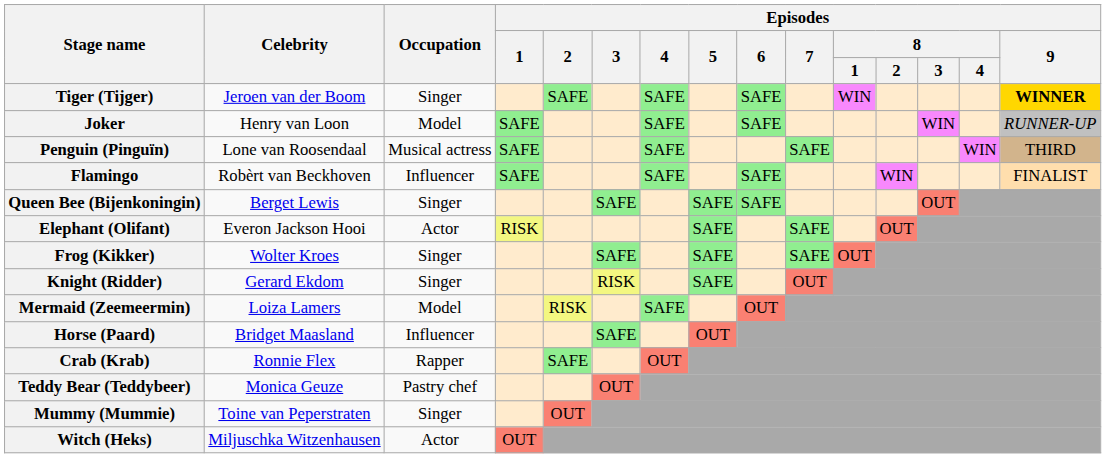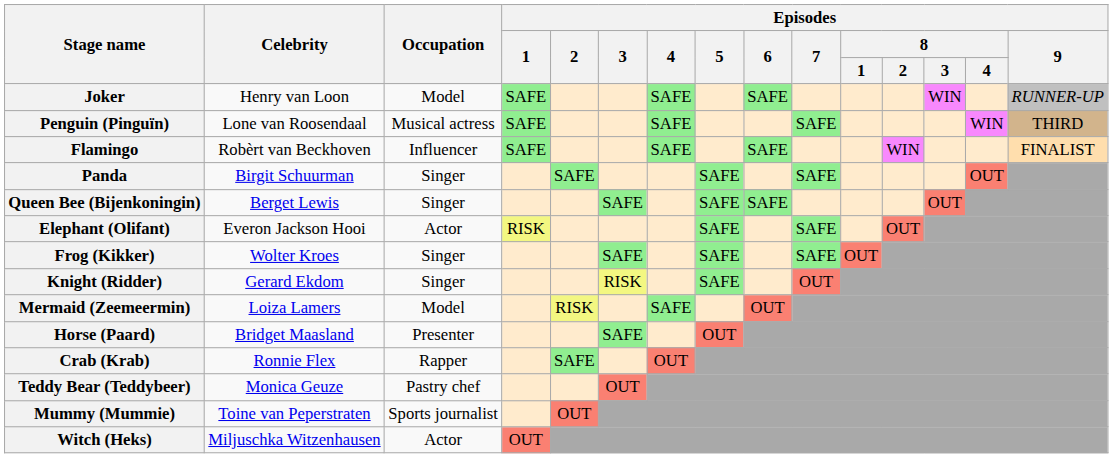 <table Class="wikitable" style="text-align: center">
 <tr>
 <th rowspan="3">Stage name</th>
 <th rowspan="3">Celebrity</th>
 <th rowspan="3">Occupation</th>
 <th colspan="12">Episodes</th>
 </tr>
 <tr>
 <th rowspan="2">1</th>
 <th rowspan="2">2</th>
 <th rowspan="2">3</th>
 <th rowspan="2">4</th>
 <th rowspan="2">5</th>
 <th rowspan="2">6</th>
 <th rowspan="2">7</th>
 <th colspan="4">8</th>
 <th rowspan="2">9</th>
 </tr>
 <tr>
 <th colspan="1">1</th>
 <th colspan="1">2</th>
 <th colspan="1">3</th>
 <th colspan="1">4</th>
-</tr>
-<tr>
-<th>Tiger (Tijger)</th>
-<td><a href='#'>Jeroen van der Boom</a></td>
-<td>Singer</td>
-<td bgcolor="#FFEBCD"></td>
-<td bgcolor="lightgreen">SAFE</td>
-<td bgcolor="#FFEBCD"></td>
-<td bgcolor="lightgreen">SAFE</td>
-<td bgcolor="#FFEBCD"></td>
-<td bgcolor="lightgreen">SAFE</td>
-<td bgcolor="#FFEBCD"></td>
-<td bgcolor="#F888FD">WIN</td>
-<td bgcolor="#FFEBCD"></td>
-<td bgcolor="#FFEBCD"></td>
-<td bgcolor="#FFEBCD"></td>
-<td bgcolor="gold"><strong>WINNER</strong></td>
 </tr>
 <tr>
 <th>Joker</th>
 <td>Henry van Loon</td>
 <td>Model</td>
 <td bgcolor="lightgreen">SAFE</td>
 <td bgcolor="#FFEBCD"></td>
 <td bgcolor="#FFEBCD"></td>
 <td bgcolor="lightgreen">SAFE</td>
 <td bgcolor="#FFEBCD"></td>
 <td bgcolor="lightgreen">SAFE</td>
 <td bgcolor="#FFEBCD"></td>
 <td bgcolor="#FFEBCD"></td>
 <td bgcolor="#FFEBCD"></td>
 <td bgcolor="#F888FD">WIN</td>
 <td bgcolor="#FFEBCD"></td>
 <td bgcolor="silver"><em>RUNNER-UP</em></td>
 </tr>
 <tr>
 <th>Penguin (Pinguïn)</th>
 <td>Lone van Roosendaal</td>
 <td>Musical actress</td>
 <td bgcolor="lightgreen">SAFE</td>
 <td bgcolor="#FFEBCD"></td>
 <td bgcolor="#FFEBCD"></td>
 <td bgcolor="lightgreen">SAFE</td>
 <td bgcolor="#FFEBCD"></td>
 <td bgcolor="#FFEBCD"></td>
 <td bgcolor="lightgreen">SAFE</td>
 <td bgcolor="#FFEBCD"></td>
 <td bgcolor="#FFEBCD"></td>
 <td bgcolor="#FFEBCD"></td>
 <td bgcolor="#F888FD">WIN</td>
 <td bgcolor="tan">THIRD</td>
 </tr>
 <tr>
 <th>Flamingo</th>
 <td>Robèrt van Beckhoven</td>
 <td>Influencer</td>
 <td bgcolor="lightgreen">SAFE</td>
 <td bgcolor="#FFEBCD"></td>
 <td bgcolor="#FFEBCD"></td>
 <td bgcolor="lightgreen">SAFE</td>
 <td bgcolor="#FFEBCD"></td>
 <td bgcolor="lightgreen">SAFE</td>
 <td bgcolor="#FFEBCD"></td>
 <td bgcolor="#FFEBCD"></td>
 <td bgcolor="#F888FD">WIN</td>
 <td bgcolor="#FFEBCD"></td>
 <td bgcolor="#FFEBCD"></td>
 <td bgcolor="navajowhite">FINALIST</td>
+</tr>
+<tr>
+<th>Panda</th>
+<td><a href='#'>Birgit Schuurman</a></td>
+<td>Singer</td>
+<td bgcolor="#FFEBCD"></td>
+<td bgcolor="lightgreen">SAFE</td>
+<td bgcolor="#FFEBCD"></td>
+<td bgcolor="#FFEBCD"></td>
+<td bgcolor="lightgreen">SAFE</td>
+<td bgcolor="#FFEBCD"></td>
+<td bgcolor="lightgreen">SAFE</td>
+<td bgcolor="#FFEBCD"></td>
+<td bgcolor="#FFEBCD"></td>
+<td bgcolor="#FFEBCD"></td>
+<td bgcolor="salmon">OUT</td>
+<td bgcolor="darkgrey"></td>
 </tr>
 <tr>
 <th>Queen Bee (Bijenkoningin)</th>
 <td><a href='#'>Berget Lewis</a></td>
 <td>Singer</td>
 <td bgcolor="#FFEBCD"></td>
 <td bgcolor="#FFEBCD"></td>
 <td bgcolor="lightgreen">SAFE</td>
 <td bgcolor="#FFEBCD"></td>
 <td bgcolor="lightgreen">SAFE</td>
 <td bgcolor="lightgreen">SAFE</td>
 <td bgcolor="#FFEBCD"></td>
 <td bgcolor="#FFEBCD"></td>
 <td bgcolor="#FFEBCD"></td>
 <td bgcolor="salmon">OUT</td>
 <td colspan="2" bgcolor="darkgrey"></td>
 </tr>
 <tr>
 <th>Elephant (Olifant)</th>
 <td>Everon Jackson Hooi</td>
 <td>Actor</td>
 <td bgcolor="#F3F781">RISK</td>
 <td bgcolor="#FFEBCD"></td>
 <td bgcolor="#FFEBCD"></td>
 <td bgcolor="#FFEBCD"></td>
 <td bgcolor="lightgreen">SAFE</td>
 <td bgcolor="#FFEBCD"></td>
 <td bgcolor="lightgreen">SAFE</td>
 <td bgcolor="#FFEBCD"></td>
 <td bgcolor="salmon">OUT</td>
 <td colspan="3" bgcolor="darkgrey"></td>
 </tr>
 <tr>
 <th>Frog (Kikker)</th>
 <td><a href='#'>Wolter Kroes</a></td>
 <td>Singer</td>
 <td bgcolor="#FFEBCD"></td>
 <td bgcolor="#FFEBCD"></td>
 <td bgcolor="lightgreen">SAFE</td>
 <td bgcolor="#FFEBCD"></td>
 <td bgcolor="lightgreen">SAFE</td>
 <td bgcolor="#FFEBCD"></td>
 <td bgcolor="lightgreen">SAFE</td>
 <td bgcolor="salmon">OUT</td>
 <td colspan="4" bgcolor="darkgrey"></td>
 </tr>
 <tr>
 <th>Knight (Ridder)</th>
 <td><a href='#'>Gerard Ekdom</a></td>
 <td>Singer</td>
 <td bgcolor="#FFEBCD"></td>
 <td bgcolor="#FFEBCD"></td>
 <td bgcolor="#F3F781">RISK</td>
 <td bgcolor="#FFEBCD"></td>
 <td bgcolor="lightgreen">SAFE</td>
 <td bgcolor="#FFEBCD"></td>
 <td bgcolor="salmon">OUT</td>
 <td colspan="5" bgcolor="darkgrey"></td>
 </tr>
 <tr>
 <th>Mermaid (Zeemeermin)</th>
 <td><a href='#'>Loiza Lamers</a></td>
 <td>Model</td>
 <td bgcolor="#FFEBCD"></td>
 <td bgcolor="#F3F781">RISK</td>
 <td bgcolor="#FFEBCD"></td>
 <td bgcolor="lightgreen">SAFE</td>
 <td bgcolor="#FFEBCD"></td>
 <td bgcolor="salmon">OUT</td>
 <td colspan="6" bgcolor="darkgrey"></td>
 </tr>
 <tr>
 <th>Horse (Paard)</th>
 <td><a href='#'>Bridget Maasland</a></td>
-<td>Influencer</td>
+<td>Presenter</td>
 <td bgcolor="#FFEBCD"></td>
 <td bgcolor="#FFEBCD"></td>
 <td bgcolor="lightgreen">SAFE</td>
 <td bgcolor="#FFEBCD"></td>
 <td bgcolor="salmon">OUT</td>
 <td colspan="7" bgcolor="darkgrey"></td>
 </tr>
 <tr>
 <th>Crab (Krab)</th>
 <td><a href='#'>Ronnie Flex</a></td>
 <td>Rapper</td>
 <td bgcolor="#FFEBCD"></td>
 <td bgcolor="lightgreen">SAFE</td>
 <td bgcolor="#FFEBCD"></td>
 <td bgcolor="salmon">OUT</td>
 <td colspan="8" bgcolor="darkgrey"></td>
 </tr>
 <tr>
 <th>Teddy Bear (Teddybeer)</th>
 <td><a href='#'>Monica Geuze</a></td>
 <td>Pastry chef</td>
 <td bgcolor="#FFEBCD"></td>
 <td bgcolor="#FFEBCD"></td>
 <td bgcolor="salmon">OUT</td>
 <td colspan="9" bgcolor="darkgrey"></td>
 </tr>
 <tr>
 <th>Mummy (Mummie)</th>
 <td><a href='#'>Toine van Peperstraten</a></td>
-<td>Singer</td>
+<td>Sports journalist</td>
 <td bgcolor="#FFEBCD"></td>
 <td bgcolor="salmon">OUT</td>
 <td colspan="10" bgcolor="darkgrey"></td>
 </tr>
 <tr>
 <th>Witch (Heks)</th>
 <td><a href='#'>Miljuschka Witzenhausen</a></td>
 <td>Actor</td>
 <td bgcolor="salmon">OUT</td>
 <td colspan="11" bgcolor="darkgrey"></td>
 </tr>
 </table>
